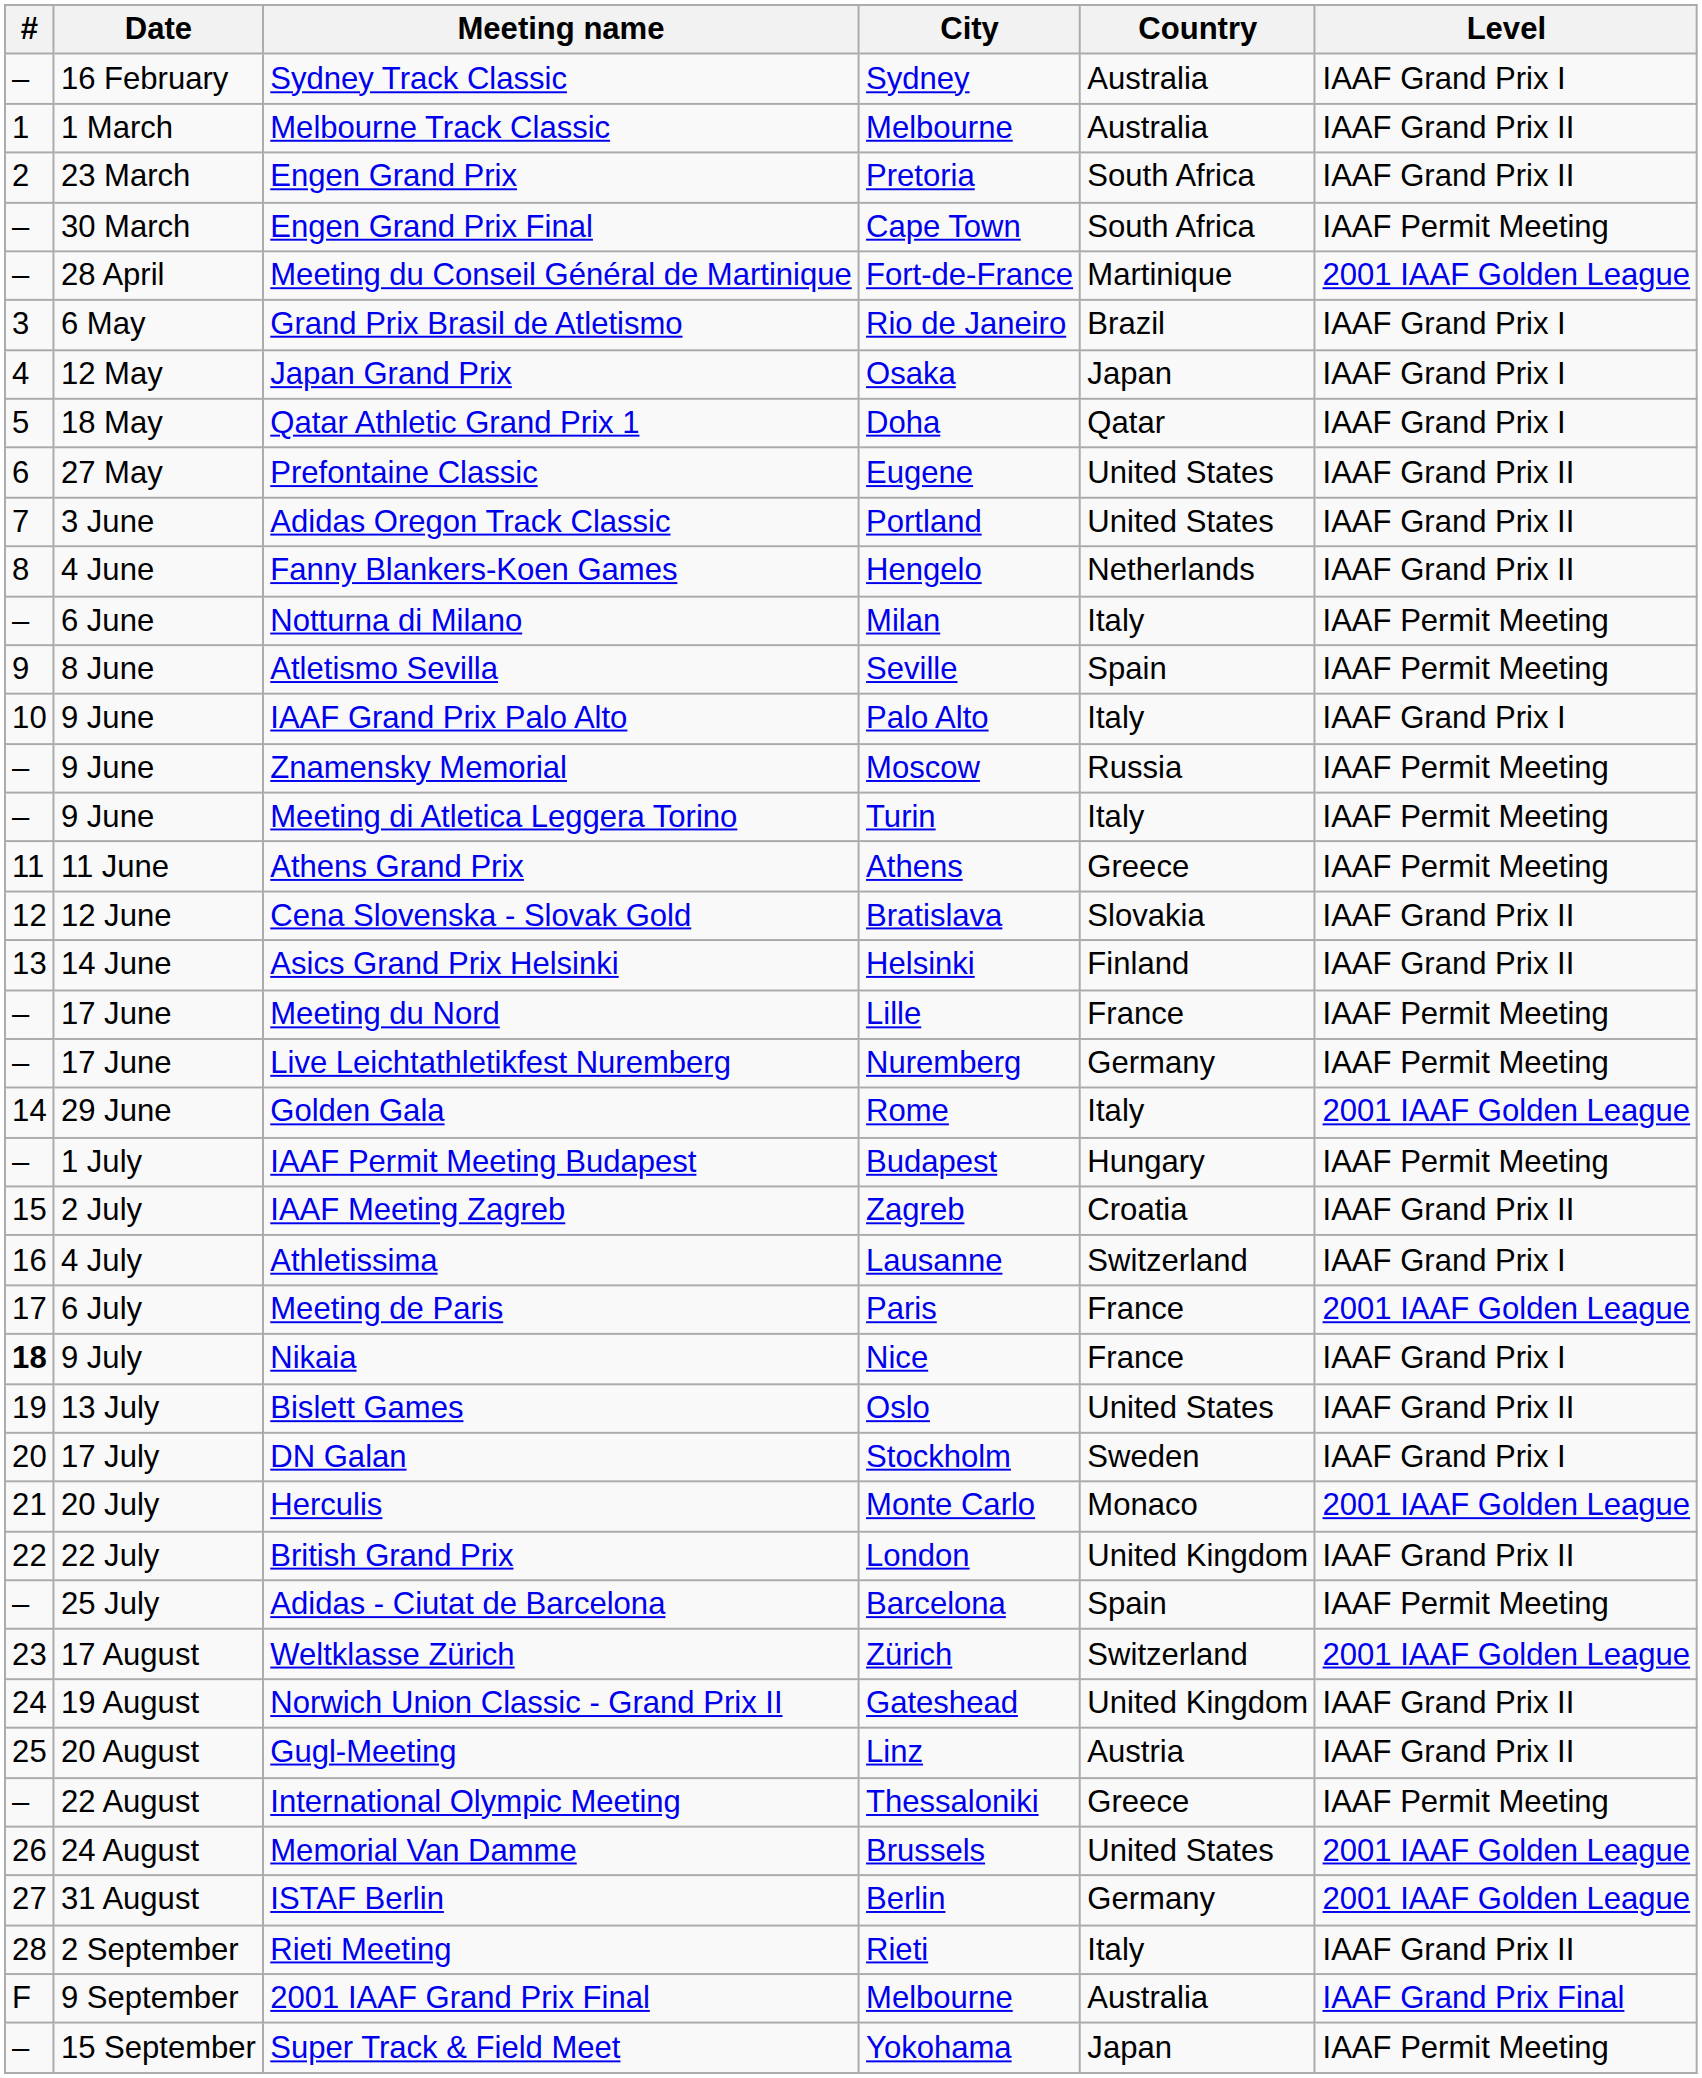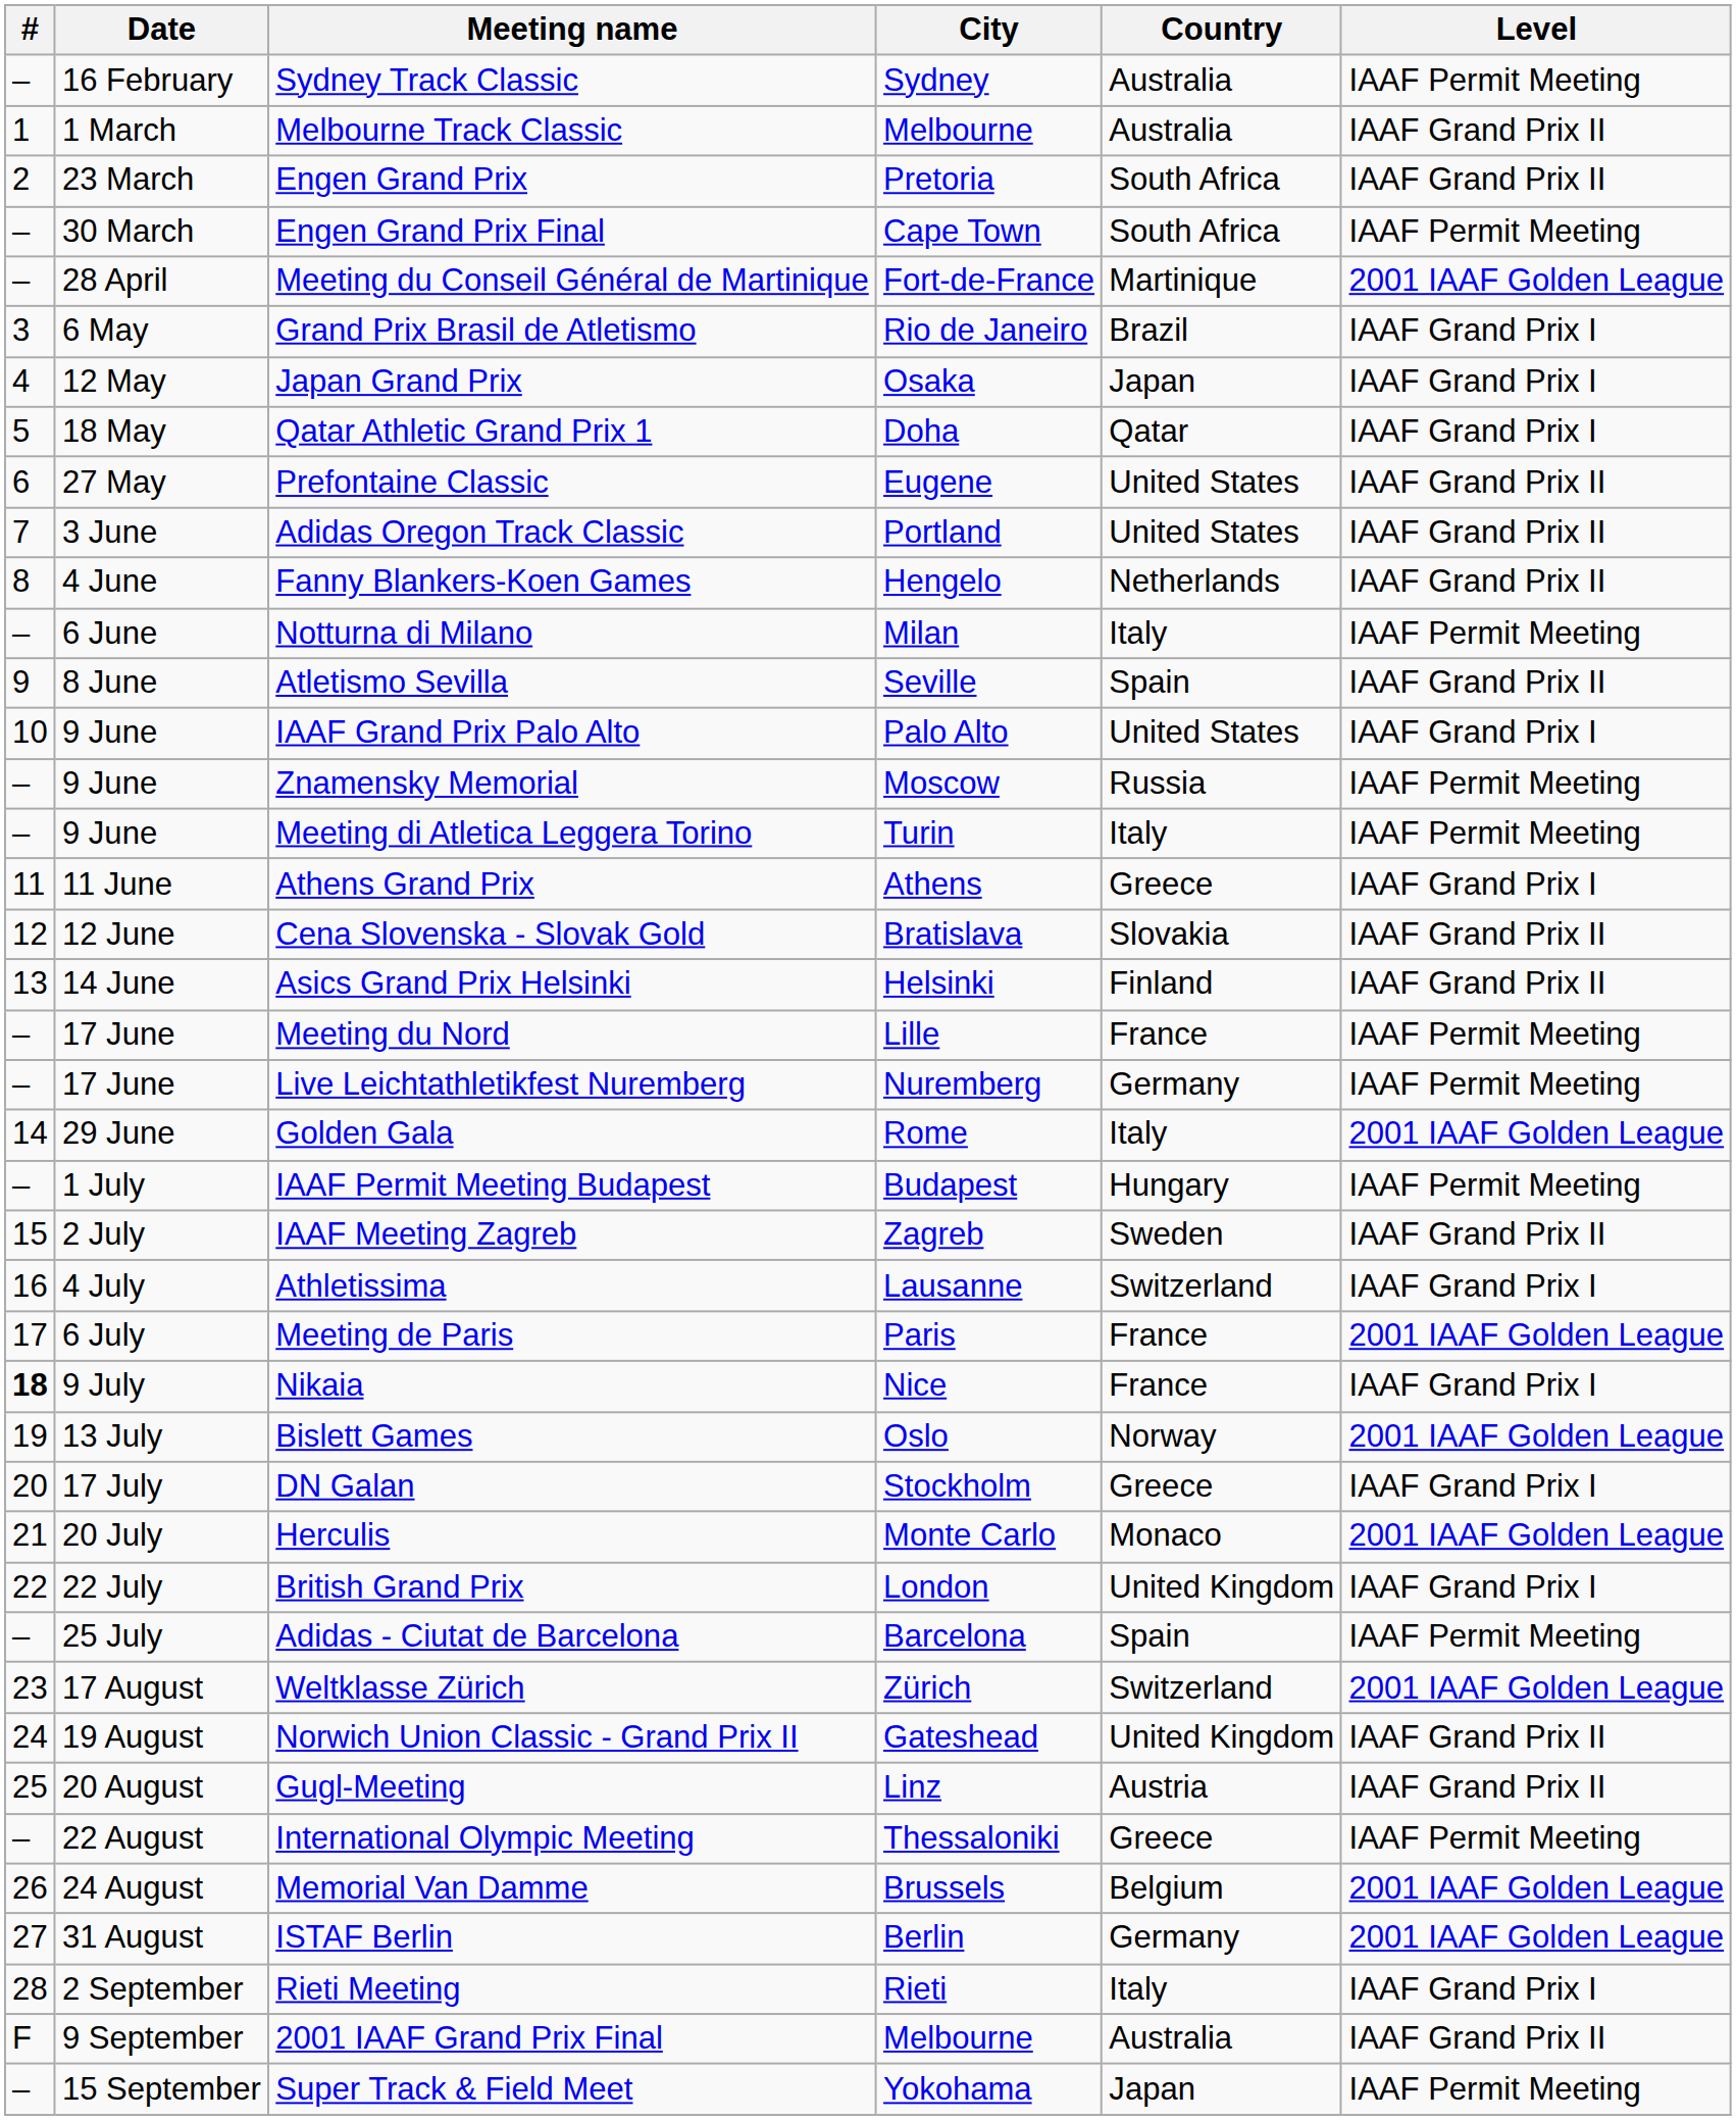 <table class=wikitable>
 <tr>
 <th>#</th>
 <th>Date</th>
 <th>Meeting name</th>
 <th>City</th>
 <th>Country</th>
 <th>Level</th>
 </tr>
 <tr>
 <td>–</td>
 <td>16 February</td>
 <td><a href='#'>Sydney Track Classic</a></td>
 <td><a href='#'>Sydney</a></td>
 <td>Australia</td>
-<td>IAAF Grand Prix I</td>
+<td>IAAF Permit Meeting</td>
 </tr>
 <tr>
 <td>1</td>
 <td>1 March</td>
 <td><a href='#'>Melbourne Track Classic</a></td>
 <td><a href='#'>Melbourne</a></td>
 <td>Australia</td>
 <td>IAAF Grand Prix II</td>
 </tr>
 <tr>
 <td>2</td>
 <td>23 March</td>
 <td><a href='#'>Engen Grand Prix</a></td>
 <td><a href='#'>Pretoria</a></td>
 <td>South Africa</td>
 <td>IAAF Grand Prix II</td>
 </tr>
 <tr>
 <td>–</td>
 <td>30 March</td>
 <td><a href='#'>Engen Grand Prix Final</a></td>
 <td><a href='#'>Cape Town</a></td>
 <td>South Africa</td>
 <td>IAAF Permit Meeting</td>
 </tr>
 <tr>
 <td>–</td>
 <td>28 April</td>
 <td><a href='#'>Meeting du Conseil Général de Martinique</a></td>
 <td><a href='#'>Fort-de-France</a></td>
 <td>Martinique</td>
 <td><a href='#'>2001 IAAF Golden League</a></td>
 </tr>
 <tr>
 <td>3</td>
 <td>6 May</td>
 <td><a href='#'>Grand Prix Brasil de Atletismo</a></td>
 <td><a href='#'>Rio de Janeiro</a></td>
 <td>Brazil</td>
 <td>IAAF Grand Prix I</td>
 </tr>
 <tr>
 <td>4</td>
 <td>12 May</td>
 <td><a href='#'>Japan Grand Prix</a></td>
 <td><a href='#'>Osaka</a></td>
 <td>Japan</td>
 <td>IAAF Grand Prix I</td>
 </tr>
 <tr>
 <td>5</td>
 <td>18 May</td>
 <td><a href='#'>Qatar Athletic Grand Prix 1</a></td>
 <td><a href='#'>Doha</a></td>
 <td>Qatar</td>
 <td>IAAF Grand Prix I</td>
 </tr>
 <tr>
 <td>6</td>
 <td>27 May</td>
 <td><a href='#'>Prefontaine Classic</a></td>
 <td><a href='#'>Eugene</a></td>
 <td>United States</td>
 <td>IAAF Grand Prix II</td>
 </tr>
 <tr>
 <td>7</td>
 <td>3 June</td>
 <td><a href='#'>Adidas Oregon Track Classic</a></td>
 <td><a href='#'>Portland</a></td>
 <td>United States</td>
 <td>IAAF Grand Prix II</td>
 </tr>
 <tr>
 <td>8</td>
 <td>4 June</td>
 <td><a href='#'>Fanny Blankers-Koen Games</a></td>
 <td><a href='#'>Hengelo</a></td>
 <td>Netherlands</td>
 <td>IAAF Grand Prix II</td>
 </tr>
 <tr>
 <td>–</td>
 <td>6 June</td>
 <td><a href='#'>Notturna di Milano</a></td>
 <td><a href='#'>Milan</a></td>
 <td>Italy</td>
 <td>IAAF Permit Meeting</td>
 </tr>
 <tr>
 <td>9</td>
 <td>8 June</td>
 <td><a href='#'>Atletismo Sevilla</a></td>
 <td><a href='#'>Seville</a></td>
 <td>Spain</td>
-<td>IAAF Permit Meeting</td>
+<td>IAAF Grand Prix II</td>
 </tr>
 <tr>
 <td>10</td>
 <td>9 June</td>
 <td><a href='#'>IAAF Grand Prix Palo Alto</a></td>
 <td><a href='#'>Palo Alto</a></td>
-<td>Italy</td>
+<td>United States</td>
 <td>IAAF Grand Prix I</td>
 </tr>
 <tr>
 <td>–</td>
 <td>9 June</td>
 <td><a href='#'>Znamensky Memorial</a></td>
 <td><a href='#'>Moscow</a></td>
 <td>Russia</td>
 <td>IAAF Permit Meeting</td>
 </tr>
 <tr>
 <td>–</td>
 <td>9 June</td>
 <td><a href='#'>Meeting di Atletica Leggera Torino</a></td>
 <td><a href='#'>Turin</a></td>
 <td>Italy</td>
 <td>IAAF Permit Meeting</td>
 </tr>
 <tr>
 <td>11</td>
 <td>11 June</td>
 <td><a href='#'>Athens Grand Prix</a></td>
 <td><a href='#'>Athens</a></td>
 <td>Greece</td>
-<td>IAAF Permit Meeting</td>
+<td>IAAF Grand Prix I</td>
 </tr>
 <tr>
 <td>12</td>
 <td>12 June</td>
 <td><a href='#'>Cena Slovenska - Slovak Gold</a></td>
 <td><a href='#'>Bratislava</a></td>
 <td>Slovakia</td>
 <td>IAAF Grand Prix II</td>
 </tr>
 <tr>
 <td>13</td>
 <td>14 June</td>
 <td><a href='#'>Asics Grand Prix Helsinki</a></td>
 <td><a href='#'>Helsinki</a></td>
 <td>Finland</td>
 <td>IAAF Grand Prix II</td>
 </tr>
 <tr>
 <td>–</td>
 <td>17 June</td>
 <td><a href='#'>Meeting du Nord</a></td>
 <td><a href='#'>Lille</a></td>
 <td>France</td>
 <td>IAAF Permit Meeting</td>
 </tr>
 <tr>
 <td>–</td>
 <td>17 June</td>
 <td><a href='#'>Live Leichtathletikfest Nuremberg</a></td>
 <td><a href='#'>Nuremberg</a></td>
 <td>Germany</td>
 <td>IAAF Permit Meeting</td>
 </tr>
 <tr>
 <td>14</td>
 <td>29 June</td>
 <td><a href='#'>Golden Gala</a></td>
 <td><a href='#'>Rome</a></td>
 <td>Italy</td>
 <td><a href='#'>2001 IAAF Golden League</a></td>
 </tr>
 <tr>
 <td>–</td>
 <td>1 July</td>
 <td><a href='#'>IAAF Permit Meeting Budapest</a></td>
 <td><a href='#'>Budapest</a></td>
 <td>Hungary</td>
 <td>IAAF Permit Meeting</td>
 </tr>
 <tr>
 <td>15</td>
 <td>2 July</td>
 <td><a href='#'>IAAF Meeting Zagreb</a></td>
 <td><a href='#'>Zagreb</a></td>
-<td>Croatia</td>
+<td>Sweden</td>
 <td>IAAF Grand Prix II</td>
 </tr>
 <tr>
 <td>16</td>
 <td>4 July</td>
 <td><a href='#'>Athletissima</a></td>
 <td><a href='#'>Lausanne</a></td>
 <td>Switzerland</td>
 <td>IAAF Grand Prix I</td>
 </tr>
 <tr>
 <td>17</td>
 <td>6 July</td>
 <td><a href='#'>Meeting de Paris</a></td>
 <td><a href='#'>Paris</a></td>
 <td>France</td>
 <td><a href='#'>2001 IAAF Golden League</a></td>
 </tr>
 <tr>
 <td><strong>18</strong></td>
 <td>9 July</td>
 <td><a href='#'>Nikaia</a></td>
 <td><a href='#'>Nice</a></td>
 <td>France</td>
 <td>IAAF Grand Prix I</td>
 </tr>
 <tr>
 <td>19</td>
 <td>13 July</td>
 <td><a href='#'>Bislett Games</a></td>
 <td><a href='#'>Oslo</a></td>
-<td>United States</td>
-<td>IAAF Grand Prix II</td>
+<td>Norway</td>
+<td><a href='#'>2001 IAAF Golden League</a></td>
 </tr>
 <tr>
 <td>20</td>
 <td>17 July</td>
 <td><a href='#'>DN Galan</a></td>
 <td><a href='#'>Stockholm</a></td>
-<td>Sweden</td>
+<td>Greece</td>
 <td>IAAF Grand Prix I</td>
 </tr>
 <tr>
 <td>21</td>
 <td>20 July</td>
 <td><a href='#'>Herculis</a></td>
 <td><a href='#'>Monte Carlo</a></td>
 <td>Monaco</td>
 <td><a href='#'>2001 IAAF Golden League</a></td>
 </tr>
 <tr>
 <td>22</td>
 <td>22 July</td>
 <td><a href='#'>British Grand Prix</a></td>
 <td><a href='#'>London</a></td>
 <td>United Kingdom</td>
-<td>IAAF Grand Prix II</td>
+<td>IAAF Grand Prix I</td>
 </tr>
 <tr>
 <td>–</td>
 <td>25 July</td>
 <td><a href='#'>Adidas - Ciutat de Barcelona</a></td>
 <td><a href='#'>Barcelona</a></td>
 <td>Spain</td>
 <td>IAAF Permit Meeting</td>
 </tr>
 <tr>
 <td>23</td>
 <td>17 August</td>
 <td><a href='#'>Weltklasse Zürich</a></td>
 <td><a href='#'>Zürich</a></td>
 <td>Switzerland</td>
 <td><a href='#'>2001 IAAF Golden League</a></td>
 </tr>
 <tr>
 <td>24</td>
 <td>19 August</td>
 <td><a href='#'>Norwich Union Classic - Grand Prix II</a></td>
 <td><a href='#'>Gateshead</a></td>
 <td>United Kingdom</td>
 <td>IAAF Grand Prix II</td>
 </tr>
 <tr>
 <td>25</td>
 <td>20 August</td>
 <td><a href='#'>Gugl-Meeting</a></td>
 <td><a href='#'>Linz</a></td>
 <td>Austria</td>
 <td>IAAF Grand Prix II</td>
 </tr>
 <tr>
 <td>–</td>
 <td>22 August</td>
 <td><a href='#'>International Olympic Meeting</a></td>
 <td><a href='#'>Thessaloniki</a></td>
 <td>Greece</td>
 <td>IAAF Permit Meeting</td>
 </tr>
 <tr>
 <td>26</td>
 <td>24 August</td>
 <td><a href='#'>Memorial Van Damme</a></td>
 <td><a href='#'>Brussels</a></td>
-<td>United States</td>
+<td>Belgium</td>
 <td><a href='#'>2001 IAAF Golden League</a></td>
 </tr>
 <tr>
 <td>27</td>
 <td>31 August</td>
 <td><a href='#'>ISTAF Berlin</a></td>
 <td><a href='#'>Berlin</a></td>
 <td>Germany</td>
 <td><a href='#'>2001 IAAF Golden League</a></td>
 </tr>
 <tr>
 <td>28</td>
 <td>2 September</td>
 <td><a href='#'>Rieti Meeting</a></td>
 <td><a href='#'>Rieti</a></td>
 <td>Italy</td>
-<td>IAAF Grand Prix II</td>
+<td>IAAF Grand Prix I</td>
 </tr>
 <tr>
 <td>F</td>
 <td>9 September</td>
 <td><a href='#'>2001 IAAF Grand Prix Final</a></td>
 <td><a href='#'>Melbourne</a></td>
 <td>Australia</td>
-<td><a href='#'>IAAF Grand Prix Final</a></td>
+<td>IAAF Grand Prix II</td>
 </tr>
 <tr>
 <td>–</td>
 <td>15 September</td>
 <td><a href='#'>Super Track & Field Meet</a></td>
 <td><a href='#'>Yokohama</a></td>
 <td>Japan</td>
 <td>IAAF Permit Meeting</td>
 </tr>
 </table>
